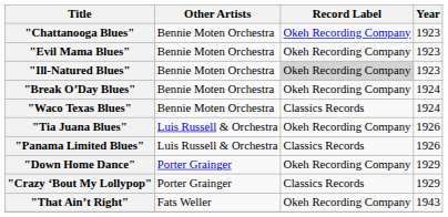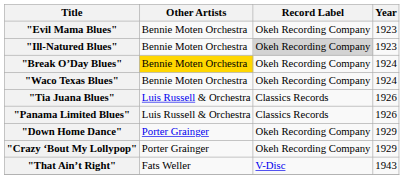 <table class="wikitable plainrowheaders sortable">
 <tr>
 <th scope="col">Title</th>
 <th scope="col">Other Artists</th>
 <th scope="col">Record Label</th>
 <th scope="col">Year</th>
-</tr>
-<tr>
-<th scope="row">"Chattanooga Blues"</th>
-<td>Bennie Moten Orchestra</td>
-<td><a href='#'>Okeh Recording Company</a></td>
-<td>1923</td>
 </tr>
 <tr>
 <th scope="row">"Evil Mama Blues"</th>
 <td>Bennie Moten Orchestra</td>
 <td>Okeh Recording Company</td>
 <td>1923</td>
 </tr>
 <tr>
 <th scope="row">"Ill-Natured Blues"</th>
 <td>Bennie Moten Orchestra</td>
 <td style="background: lightgrey;">Okeh Recording Company</td>
 <td>1923</td>
 </tr>
 <tr>
 <th scope="row">"Break O’Day Blues"</th>
-<td>Bennie Moten Orchestra</td>
+<td style="background: gold;">Bennie Moten Orchestra</td>
 <td>Okeh Recording Company</td>
 <td>1924</td>
 </tr>
 <tr>
 <th scope="row">"Waco Texas Blues"</th>
 <td>Bennie Moten Orchestra</td>
-<td>Classics Records</td>
+<td>Okeh Recording Company</td>
 <td>1924</td>
 </tr>
 <tr>
 <th scope="row">"Tia Juana Blues"</th>
 <td><a href='#'>Luis Russell</a> & Orchestra</td>
-<td>Okeh Recording Company</td>
+<td>Classics Records</td>
 <td>1926</td>
 </tr>
 <tr>
 <th scope="row">"Panama Limited Blues"</th>
 <td>Luis Russell & Orchestra</td>
 <td>Classics Records</td>
 <td>1926</td>
 </tr>
 <tr>
 <th scope="row">"Down Home Dance"</th>
 <td><a href='#'>Porter Grainger</a></td>
 <td>Okeh Recording Company</td>
 <td>1929</td>
 </tr>
 <tr>
 <th scope="row">"Crazy ‘Bout My Lollypop"</th>
 <td>Porter Grainger</td>
-<td>Classics Records</td>
+<td>Okeh Recording Company</td>
 <td>1929</td>
 </tr>
 <tr>
 <th scope="row">"That Ain’t Right"</th>
 <td>Fats Weller</td>
-<td>Okeh Recording Company</td>
+<td><a href='#'>V-Disc</a></td>
 <td>1943</td>
 </tr>
 <tr>
 </tr>
 </table>
